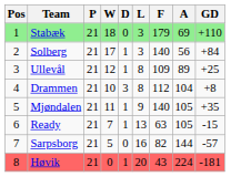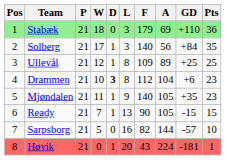 <table class="wikitable sortable" style="text-align: center;">
 <tr>
 <th>Pos</th>
 <th>Team</th>
 <th>P</th>
 <th>W</th>
 <th>D</th>
 <th>L</th>
 <th>F</th>
 <th>A</th>
 <th>GD</th>
+<th>Pts</th>
 </tr>
 <tr style="background:#90EE90;">
 <td>1</td>
 <td align="left"><a href='#'>Stabæk</a></td>
 <td>21</td>
 <td>18</td>
 <td>0</td>
 <td>3</td>
 <td>179</td>
 <td>69</td>
 <td>+110</td>
+<td>36</td>
 </tr>
 <tr>
 <td>2</td>
 <td align="left"><a href='#'>Solberg</a></td>
 <td>21</td>
 <td>17</td>
 <td>1</td>
 <td>3</td>
 <td>140</td>
 <td>56</td>
 <td>+84</td>
+<td>35</td>
 </tr>
 <tr>
 <td>3</td>
 <td align="left"><a href='#'>Ullevål</a></td>
 <td>21</td>
 <td>12</td>
 <td>1</td>
 <td>8</td>
 <td>109</td>
 <td>89</td>
 <td>+25</td>
+<td>25</td>
 </tr>
 <tr>
 <td>4</td>
 <td align="left"><a href='#'>Drammen</a></td>
 <td>21</td>
 <td>10</td>
-<td>3</td>
+<td><strong>3</strong></td>
 <td>8</td>
 <td>112</td>
 <td>104</td>
-<td>+8</td>
+<td>+6</td>
+<td>23</td>
 </tr>
 <tr>
 <td>5</td>
 <td align="left"><a href='#'>Mjøndalen</a></td>
 <td>21</td>
 <td>11</td>
 <td>1</td>
 <td>9</td>
 <td>140</td>
 <td>105</td>
 <td>+35</td>
+<td>23</td>
 </tr>
 <tr>
 <td>6</td>
 <td align="left"><a href='#'>Ready</a></td>
 <td>21</td>
 <td>7</td>
 <td>1</td>
 <td>13</td>
-<td>63</td>
+<td>90</td>
 <td>105</td>
 <td>-15</td>
+<td>15</td>
 </tr>
 <tr>
 <td>7</td>
 <td align="left"><a href='#'>Sarpsborg</a></td>
 <td>21</td>
 <td>5</td>
 <td>0</td>
 <td>16</td>
 <td>82</td>
 <td>144</td>
 <td>-57</td>
+<td>10</td>
 </tr>
 <tr style="background:#FF6666;">
 <td>8</td>
 <td align="left"><a href='#'>Høvik</a></td>
 <td>21</td>
 <td>0</td>
 <td>1</td>
 <td>20</td>
 <td>43</td>
 <td>224</td>
 <td>-181</td>
+<td>1</td>
 </tr>
 </table>
